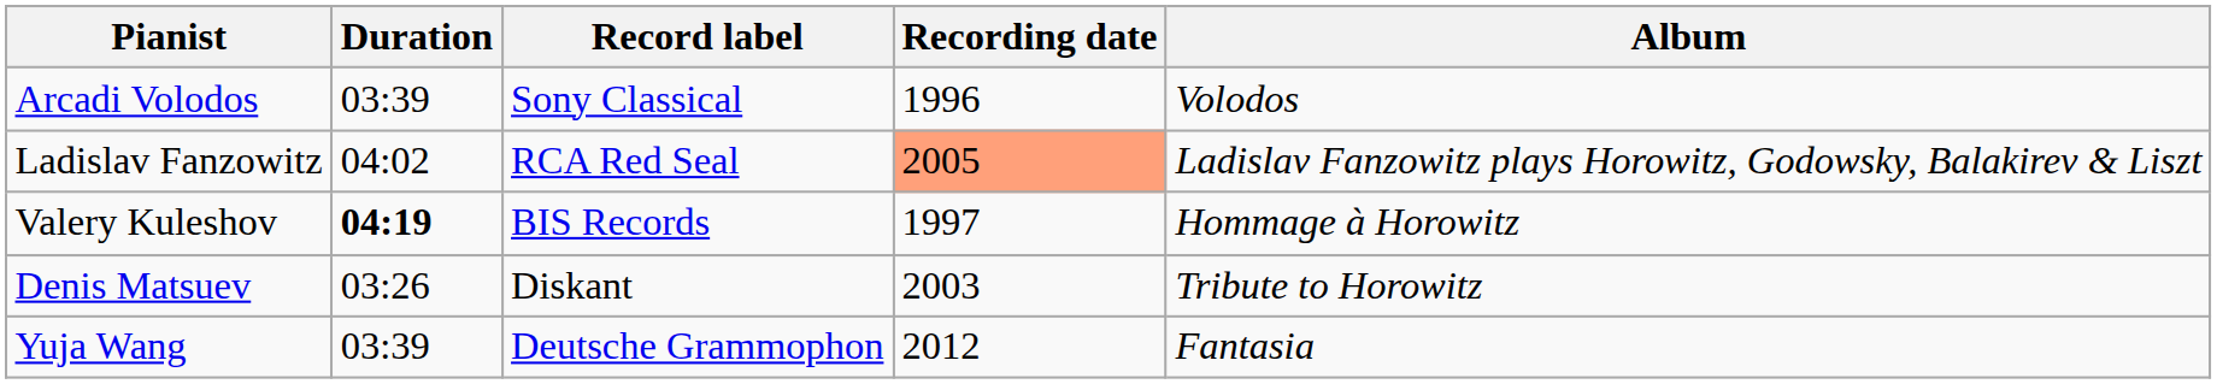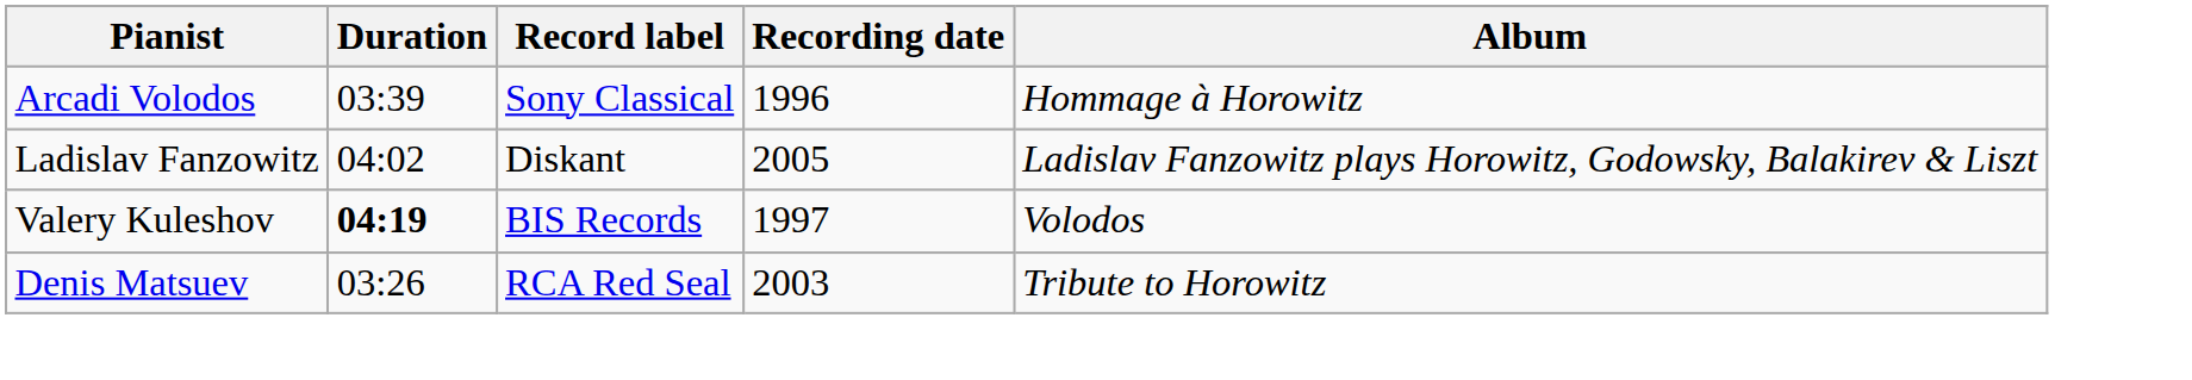 <table class="wikitable">
 <tr>
 <th>Pianist</th>
 <th>Duration</th>
 <th>Record label</th>
 <th>Recording date</th>
 <th>Album</th>
 </tr>
 <tr>
 <td><a href='#'>Arcadi Volodos</a></td>
 <td>03:39</td>
 <td><a href='#'>Sony Classical</a></td>
 <td>1996</td>
-<td><em>Volodos</em></td>
+<td><em>Hommage à Horowitz</em></td>
 </tr>
 <tr>
 <td>Ladislav Fanzowitz</td>
 <td>04:02</td>
-<td><a href='#'>RCA Red Seal</a></td>
-<td style="background: lightsalmon;">2005</td>
+<td>Diskant</td>
+<td>2005</td>
 <td><em>Ladislav Fanzowitz plays Horowitz, Godowsky, Balakirev & Liszt</em></td>
 </tr>
 <tr>
 <td>Valery Kuleshov</td>
 <td><strong>04:19</strong></td>
 <td><a href='#'>BIS Records</a></td>
 <td>1997</td>
-<td><em>Hommage à Horowitz</em></td>
+<td><em>Volodos</em></td>
 </tr>
 <tr>
 <td><a href='#'>Denis Matsuev</a></td>
 <td>03:26</td>
-<td>Diskant</td>
+<td><a href='#'>RCA Red Seal</a></td>
 <td>2003</td>
 <td><em>Tribute to Horowitz</em></td>
 </tr>
-<tr>
-<td><a href='#'>Yuja Wang</a></td>
-<td>03:39</td>
-<td><a href='#'>Deutsche Grammophon</a></td>
-<td>2012</td>
-<td><em>Fantasia</em></td>
-</tr>
 </table>
